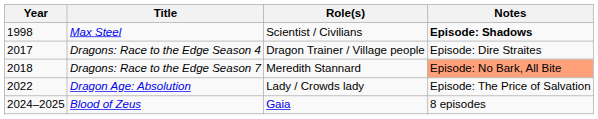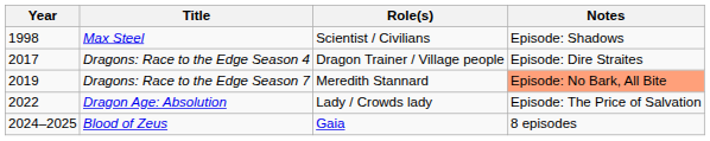 <table class="wikitable sortable">
 <tr>
 <th>Year</th>
 <th>Title</th>
 <th>Role(s)</th>
 <th class="unsortable">Notes</th>
 </tr>
 <tr>
 <td>1998</td>
 <td><em><a href='#'>Max Steel</a></em></td>
 <td>Scientist / Civilians</td>
-<td><strong>Episode: Shadows</strong></td>
+<td>Episode: Shadows</td>
 </tr>
 <tr>
 <td>2017</td>
 <td><em>Dragons: Race to the Edge Season 4</em></td>
 <td>Dragon Trainer / Village people</td>
 <td>Episode: Dire Straites</td>
 </tr>
 <tr>
-<td>2018</td>
+<td>2019</td>
 <td><em>Dragons: Race to the Edge Season 7</em></td>
 <td>Meredith Stannard</td>
 <td style="background: lightsalmon;">Episode: No Bark, All Bite</td>
 </tr>
 <tr>
 <td>2022</td>
 <td><em><a href='#'>Dragon Age: Absolution</a></em></td>
 <td>Lady / Crowds lady</td>
 <td>Episode: The Price of Salvation</td>
 </tr>
 <tr>
 <td>2024–2025</td>
 <td><em><a href='#'>Blood of Zeus</a></em></td>
 <td><a href='#'>Gaia</a></td>
 <td>8 episodes</td>
 </tr>
 </table>
